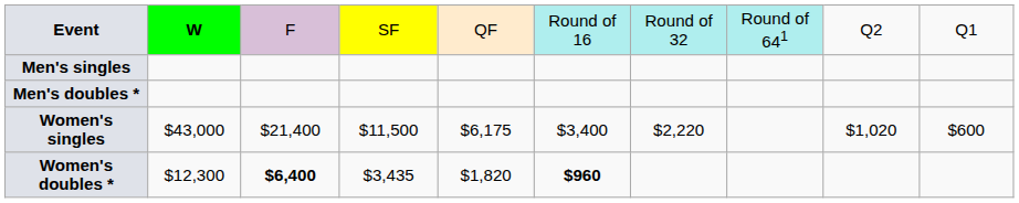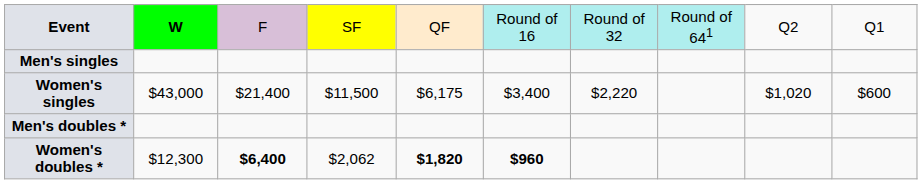 <table class=wikitable style=font-size:90%;text-align:center>
 <tr>
 <td style="width:130px; background:#dfe2e9;"><strong>Event</strong></td>
 <td style="width:80px; background:lime;"><strong>W</strong></td>
 <td style="width:85px; background:thistle;">F</td>
 <td style="width:85px; background:#ff0;">SF</td>
 <td style="width:85px; background:#ffebcd;">QF</td>
 <td style="width:85px; background:#afeeee;">Round of 16</td>
 <td style="width:85px; background:#afeeee;">Round of 32</td>
 <td style="width:85px; background:#afeeee;">Round of 64<sup>1</sup></td>
 <td width=85>Q2</td>
 <td width=85>Q1</td>
 </tr>
 <tr>
 <td style="background:#dfe2e9;"><strong>Men's singles</strong></td>
 <td></td>
 <td></td>
 <td></td>
 <td></td>
 <td></td>
 <td></td>
 <td></td>
 <td></td>
 <td></td>
 </tr>
 <tr>
+<td style="background:#dfe2e9;"><strong>Women's singles</strong></td>
+<td>$43,000</td>
+<td>$21,400</td>
+<td>$11,500</td>
+<td>$6,175</td>
+<td>$3,400</td>
+<td>$2,220</td>
+<td></td>
+<td>$1,020</td>
+<td>$600</td>
+</tr>
+<tr>
 <td style="background:#dfe2e9;"><strong>Men's doubles *</strong></td>
 <td></td>
 <td></td>
 <td></td>
 <td></td>
 <td></td>
 <td></td>
 <td></td>
 <td></td>
 <td></td>
 </tr>
 <tr>
-<td style="background:#dfe2e9;"><strong>Women's singles</strong></td>
-<td>$43,000</td>
-<td>$21,400</td>
-<td>$11,500</td>
-<td>$6,175</td>
-<td>$3,400</td>
-<td>$2,220</td>
-<td></td>
-<td>$1,020</td>
-<td>$600</td>
-</tr>
-<tr>
 <td style="background:#dfe2e9;"><strong>Women's doubles *</strong></td>
 <td>$12,300</td>
 <td><strong>$6,400</strong></td>
-<td>$3,435</td>
-<td>$1,820</td>
+<td>$2,062</td>
+<td><strong>$1,820</strong></td>
 <td><strong>$960</strong></td>
 <td></td>
 <td></td>
 <td></td>
 <td></td>
 </tr>
 </table>
